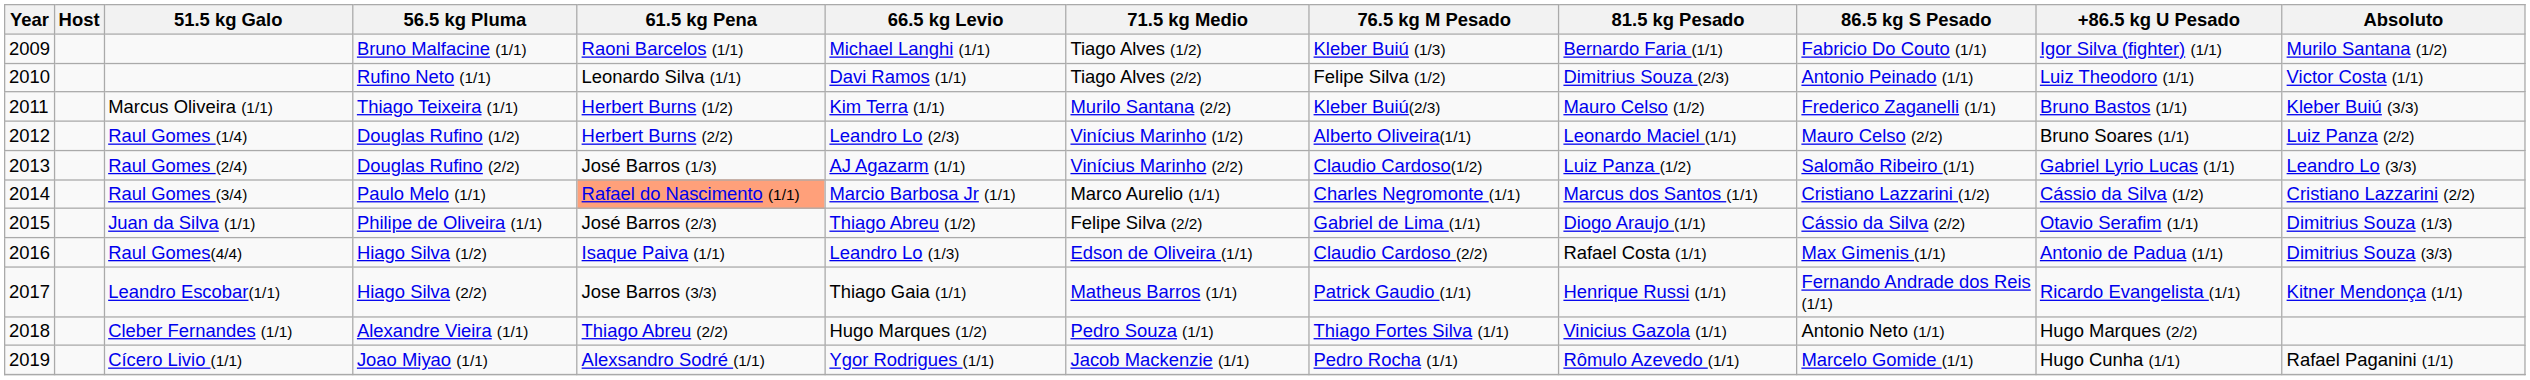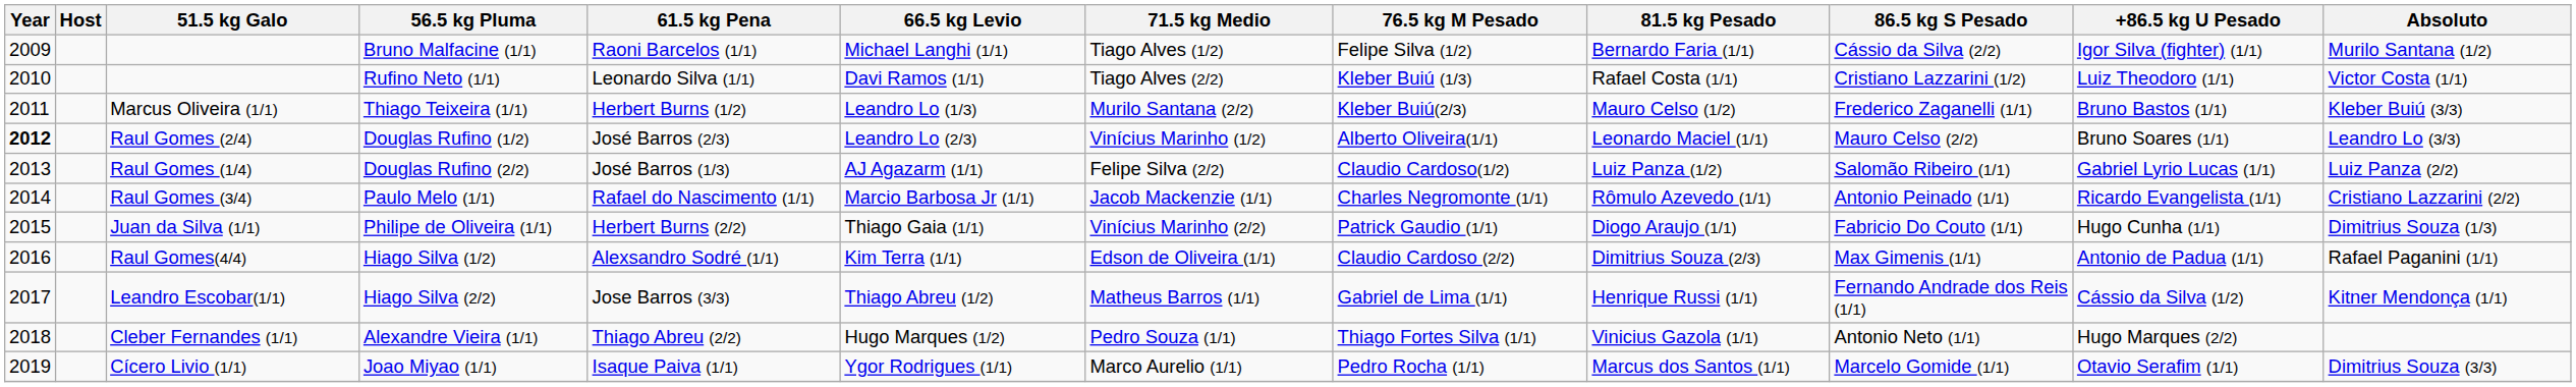 <table class="wikitable sortable" style="font-size: 90%">
 <tr>
 <th>Year</th>
 <th>Host</th>
 <th width=300>51.5 kg Galo</th>
 <th width=275>56.5 kg Pluma</th>
 <th width=300>61.5 kg Pena</th>
 <th width=300>66.5 kg Levio</th>
 <th width=300>71.5 kg Medio</th>
 <th width=300>76.5 kg M Pesado</th>
 <th width=300>81.5 kg Pesado</th>
 <th width=300>86.5 kg S Pesado</th>
 <th width=300>+86.5 kg U Pesado</th>
 <th width=300>Absoluto</th>
 </tr>
 <tr>
 <td>2009</td>
 <td></td>
 <td></td>
 <td> <a href='#'>Bruno Malfacine</a> <small>(1/1)</small></td>
 <td> <a href='#'>Raoni Barcelos</a> <small>(1/1)</small></td>
 <td> <a href='#'>Michael Langhi</a> <small>(1/1)</small></td>
 <td>  Tiago Alves <small>(1/2)</small></td>
-<td> <a href='#'>Kleber Buiú</a> <small>(1/3)</small></td>
+<td> Felipe Silva <small>(1/2)</small></td>
 <td> <a href='#'>Bernardo Faria </a> <small>(1/1)</small></td>
-<td> <a href='#'>Fabricio Do Couto</a> <small>(1/1)</small></td>
+<td> <a href='#'>Cássio da Silva</a> <small>(2/2)</small></td>
 <td> <a href='#'>Igor Silva (fighter)</a> <small>(1/1)</small></td>
 <td> <a href='#'>Murilo Santana</a> <small>(1/2)</small></td>
 </tr>
 <tr>
 <td>2010</td>
 <td></td>
 <td></td>
 <td> <a href='#'>Rufino Neto</a> <small>(1/1)</small></td>
 <td> Leonardo Silva <small>(1/1)</small></td>
 <td> <a href='#'>Davi Ramos</a> <small>(1/1)</small></td>
 <td>  Tiago Alves <small>(2/2)</small></td>
-<td> Felipe Silva <small>(1/2)</small></td>
-<td> <a href='#'>Dimitrius Souza  </a> <small>(2/3)</small></td>
-<td> <a href='#'>Antonio Peinado</a> <small>(1/1)</small></td>
+<td> <a href='#'>Kleber Buiú</a> <small>(1/3)</small></td>
+<td> Rafael Costa <small>(1/1)</small></td>
+<td> <a href='#'>Cristiano Lazzarini </a> <small>(1/2)</small></td>
 <td> <a href='#'>Luiz Theodoro</a> <small>(1/1)</small></td>
 <td> <a href='#'>Victor Costa</a> <small>(1/1)</small></td>
 </tr>
 <tr>
 <td>2011</td>
 <td></td>
 <td> Marcus Oliveira <small>(1/1)</small></td>
 <td> <a href='#'>Thiago Teixeira</a> <small>(1/1)</small></td>
 <td> <a href='#'>Herbert Burns</a> <small>(1/2)</small></td>
-<td> <a href='#'>Kim Terra</a>  <small>(1/1)</small></td>
+<td> <a href='#'>Leandro Lo</a> <small>(1/3)</small></td>
 <td>  <a href='#'>Murilo Santana</a> <small>(2/2)</small></td>
 <td> <a href='#'>Kleber Buiú</a><small>(2/3)</small></td>
 <td> <a href='#'>Mauro Celso</a> <small>(1/2)</small></td>
 <td> <a href='#'>Frederico Zaganelli</a> <small>(1/1)</small></td>
 <td> <a href='#'>Bruno Bastos</a> <small>(1/1)</small></td>
 <td> <a href='#'>Kleber Buiú</a> <small>(3/3)</small></td>
 </tr>
 <tr>
-<td>2012</td>
+<td><strong>2012</strong></td>
 <td></td>
-<td> <a href='#'>Raul Gomes </a><small>(1/4)</small></td>
+<td> <a href='#'>Raul Gomes </a><small>(2/4)</small></td>
 <td> <a href='#'>Douglas Rufino</a> <small>(1/2)</small></td>
-<td> <a href='#'>Herbert Burns</a> <small>(2/2)</small></td>
+<td>  José Barros <small>(2/3)</small></td>
 <td> <a href='#'>Leandro Lo</a> <small>(2/3)</small></td>
 <td>  <a href='#'>Vinícius Marinho</a> <small>(1/2)</small></td>
 <td> <a href='#'>Alberto Oliveira</a><small>(1/1)</small></td>
 <td> <a href='#'>Leonardo Maciel </a> <small>(1/1)</small></td>
 <td> <a href='#'>Mauro Celso</a> <small>(2/2)</small></td>
 <td> Bruno Soares <small>(1/1)</small></td>
-<td> <a href='#'>Luiz Panza</a> <small>(2/2)</small></td>
+<td> <a href='#'>Leandro Lo</a> <small>(3/3)</small></td>
 </tr>
 <tr>
 <td>2013</td>
 <td></td>
-<td> <a href='#'>Raul Gomes </a><small>(2/4)</small></td>
+<td> <a href='#'>Raul Gomes </a><small>(1/4)</small></td>
 <td> <a href='#'>Douglas Rufino</a> <small>(2/2)</small></td>
 <td> José Barros <small>(1/3)</small></td>
 <td> <a href='#'>AJ Agazarm</a> <small>(1/1)</small></td>
-<td>  <a href='#'>Vinícius Marinho</a> <small>(2/2)</small></td>
+<td>  Felipe Silva  <small>(2/2)</small></td>
 <td> <a href='#'>Claudio Cardoso</a><small>(1/2)</small></td>
 <td> <a href='#'>Luiz Panza </a> <small>(1/2)</small></td>
 <td> <a href='#'>Salomão Ribeiro </a> <small>(1/1)</small></td>
 <td> <a href='#'>Gabriel Lyrio Lucas</a> <small>(1/1)</small></td>
-<td> <a href='#'>Leandro Lo</a> <small>(3/3)</small></td>
+<td> <a href='#'>Luiz Panza</a> <small>(2/2)</small></td>
 </tr>
 <tr>
 <td>2014</td>
 <td></td>
 <td> <a href='#'>Raul Gomes </a><small>(3/4)</small></td>
 <td> <a href='#'> Paulo Melo</a> <small>(1/1)</small></td>
-<td style="background: lightsalmon;"> <a href='#'>Rafael do Nascimento</a> <small>(1/1)</small></td>
+<td> <a href='#'>Rafael do Nascimento</a> <small>(1/1)</small></td>
 <td> <a href='#'>Marcio Barbosa Jr</a> <small>(1/1)</small></td>
-<td> Marco Aurelio <small>(1/1)</small></td>
+<td>  <a href='#'>Jacob Mackenzie</a> <small>(1/1)</small></td>
 <td> <a href='#'>Charles Negromonte </a><small>(1/1)</small></td>
-<td> <a href='#'>Marcus dos Santos </a> <small>(1/1)</small></td>
-<td> <a href='#'>Cristiano Lazzarini </a> <small>(1/2)</small></td>
-<td> <a href='#'>Cássio da Silva</a> <small>(1/2)</small></td>
+<td> <a href='#'>Rômulo Azevedo </a> <small>(1/1)</small></td>
+<td> <a href='#'>Antonio Peinado</a> <small>(1/1)</small></td>
+<td> <a href='#'>Ricardo Evangelista </a> <small>(1/1)</small></td>
 <td> <a href='#'>Cristiano Lazzarini</a> <small>(2/2)</small></td>
 </tr>
 <tr>
 <td>2015</td>
 <td></td>
 <td> <a href='#'>Juan da Silva</a> <small>(1/1)</small></td>
 <td> <a href='#'>Philipe de Oliveira</a> <small>(1/1)</small></td>
-<td>  José Barros <small>(2/3)</small></td>
-<td> <a href='#'>Thiago Abreu</a> <small>(1/2)</small></td>
-<td>  Felipe Silva  <small>(2/2)</small></td>
-<td> <a href='#'>Gabriel de Lima </a> <small>(1/1)</small></td>
+<td> <a href='#'>Herbert Burns</a> <small>(2/2)</small></td>
+<td> Thiago Gaia  <small>(1/1)</small></td>
+<td>  <a href='#'>Vinícius Marinho</a> <small>(2/2)</small></td>
+<td> <a href='#'>Patrick Gaudio </a><small>(1/1)</small></td>
 <td> <a href='#'>Diogo Araujo  </a> <small>(1/1)</small></td>
-<td> <a href='#'>Cássio da Silva</a> <small>(2/2)</small></td>
-<td> <a href='#'>Otavio Serafim</a> <small>(1/1)</small></td>
+<td> <a href='#'>Fabricio Do Couto</a> <small>(1/1)</small></td>
+<td> Hugo Cunha <small>(1/1)</small></td>
 <td> <a href='#'>Dimitrius Souza</a> <small>(1/3)</small></td>
 </tr>
 <tr>
 <td>2016</td>
 <td></td>
 <td> <a href='#'>Raul Gomes</a><small>(4/4)</small></td>
 <td> <a href='#'>Hiago Silva</a> <small>(1/2)</small></td>
-<td> <a href='#'>Isaque Paiva</a> <small>(1/1)</small></td>
-<td> <a href='#'>Leandro Lo</a> <small>(1/3)</small></td>
+<td> <a href='#'>Alexsandro Sodré </a> <small>(1/1)</small></td>
+<td> <a href='#'>Kim Terra</a>  <small>(1/1)</small></td>
 <td>  <a href='#'>Edson de Oliveira </a> <small>(1/1)</small></td>
 <td> <a href='#'>Claudio Cardoso </a><small>(2/2)</small></td>
-<td> Rafael Costa <small>(1/1)</small></td>
+<td> <a href='#'>Dimitrius Souza  </a> <small>(2/3)</small></td>
 <td> <a href='#'>Max Gimenis </a> <small>(1/1)</small></td>
 <td> <a href='#'>Antonio de Padua</a> <small>(1/1)</small></td>
-<td> <a href='#'>Dimitrius Souza</a> <small>(3/3)</small></td>
+<td> Rafael Paganini <small>(1/1)</small></td>
 </tr>
 <tr>
 <td>2017</td>
 <td></td>
 <td> <a href='#'>Leandro Escobar</a><small>(1/1)</small></td>
 <td> <a href='#'>Hiago Silva</a> <small>(2/2)</small></td>
 <td> Jose Barros <small>(3/3)</small></td>
-<td> Thiago Gaia  <small>(1/1)</small></td>
+<td> <a href='#'>Thiago Abreu</a> <small>(1/2)</small></td>
 <td> <a href='#'>Matheus Barros</a> <small>(1/1)</small></td>
-<td> <a href='#'>Patrick Gaudio </a><small>(1/1)</small></td>
+<td> <a href='#'>Gabriel de Lima </a> <small>(1/1)</small></td>
 <td> <a href='#'>Henrique Russi</a> <small>(1/1)</small></td>
 <td> <a href='#'>Fernando Andrade dos Reis </a> <small>(1/1)</small></td>
-<td> <a href='#'>Ricardo Evangelista </a> <small>(1/1)</small></td>
+<td> <a href='#'>Cássio da Silva</a> <small>(1/2)</small></td>
 <td> <a href='#'>Kitner Mendonça</a> <small>(1/1)</small></td>
 </tr>
 <tr>
 <td>2018</td>
 <td></td>
 <td> <a href='#'>Cleber Fernandes</a> <small>(1/1)</small></td>
 <td> <a href='#'>Alexandre Vieira</a> <small>(1/1)</small></td>
 <td> <a href='#'>Thiago Abreu</a> <small>(2/2)</small></td>
 <td> Hugo Marques <small>(1/2)</small></td>
 <td> <a href='#'>Pedro Souza</a> <small>(1/1)</small></td>
 <td> <a href='#'>Thiago Fortes Silva</a> <small>(1/1)</small></td>
 <td> <a href='#'>Vinicius Gazola</a> <small>(1/1)</small></td>
 <td> Antonio Neto <small>(1/1)</small></td>
 <td> Hugo Marques <small>(2/2)</small></td>
 </tr>
 <tr>
 <td>2019</td>
 <td></td>
 <td> <a href='#'>Cícero Livio </a> <small>(1/1)</small></td>
 <td> <a href='#'>Joao Miyao</a> <small>(1/1)</small></td>
-<td> <a href='#'>Alexsandro Sodré </a> <small>(1/1)</small></td>
+<td> <a href='#'>Isaque Paiva</a> <small>(1/1)</small></td>
 <td> <a href='#'>Ygor Rodrigues </a> <small>(1/1)</small></td>
-<td>  <a href='#'>Jacob Mackenzie</a> <small>(1/1)</small></td>
+<td> Marco Aurelio <small>(1/1)</small></td>
 <td> <a href='#'> Pedro Rocha</a> <small>(1/1)</small></td>
-<td> <a href='#'>Rômulo Azevedo </a> <small>(1/1)</small></td>
+<td> <a href='#'>Marcus dos Santos </a> <small>(1/1)</small></td>
 <td> <a href='#'>Marcelo Gomide </a> <small>(1/1)</small></td>
-<td> Hugo Cunha <small>(1/1)</small></td>
-<td> Rafael Paganini <small>(1/1)</small></td>
+<td> <a href='#'>Otavio Serafim</a> <small>(1/1)</small></td>
+<td> <a href='#'>Dimitrius Souza</a> <small>(3/3)</small></td>
 </tr>
 <tr>
 </tr>
 </table>
